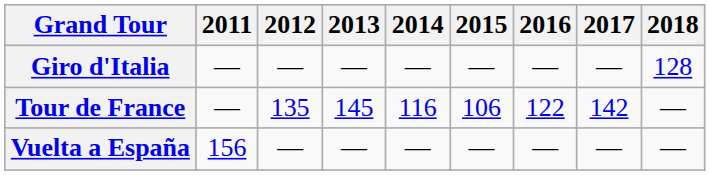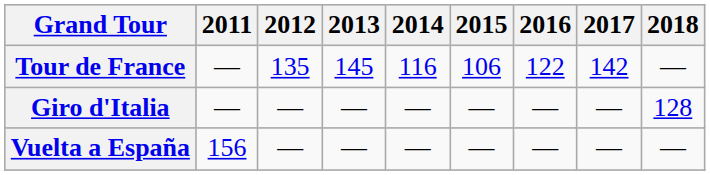 <table class="wikitable plainrowheaders">
 <tr>
 <th scope="col"><a href='#'>Grand Tour</a></th>
 <th scope="col">2011</th>
 <th scope="col">2012</th>
 <th scope="col">2013</th>
 <th scope="col">2014</th>
 <th scope="col">2015</th>
 <th scope="col">2016</th>
 <th scope="col">2017</th>
 <th scope="col">2018</th>
 </tr>
 <tr style="text-align:center;">
+<th scope="row"> <a href='#'>Tour de France</a></th>
+<td>—</td>
+<td><a href='#'>135</a></td>
+<td><a href='#'>145</a></td>
+<td><a href='#'>116</a></td>
+<td><a href='#'>106</a></td>
+<td><a href='#'>122</a></td>
+<td><a href='#'>142</a></td>
+<td>—</td>
+</tr>
+<tr style="text-align:center;">
 <th scope="row"> <a href='#'>Giro d'Italia</a></th>
 <td>—</td>
 <td>—</td>
 <td>—</td>
 <td>—</td>
 <td>—</td>
 <td>—</td>
 <td>—</td>
 <td><a href='#'>128</a></td>
-</tr>
-<tr style="text-align:center;">
-<th scope="row"> <a href='#'>Tour de France</a></th>
-<td>—</td>
-<td><a href='#'>135</a></td>
-<td><a href='#'>145</a></td>
-<td><a href='#'>116</a></td>
-<td><a href='#'>106</a></td>
-<td><a href='#'>122</a></td>
-<td><a href='#'>142</a></td>
-<td>—</td>
 </tr>
 <tr style="text-align:center;">
 <th scope="row"> <a href='#'>Vuelta a España</a></th>
 <td><a href='#'>156</a></td>
 <td>—</td>
 <td>—</td>
 <td>—</td>
 <td>—</td>
 <td>—</td>
 <td>—</td>
 <td>—</td>
 </tr>
 </table>
